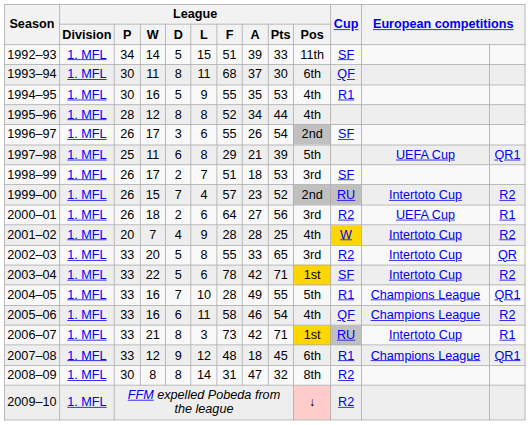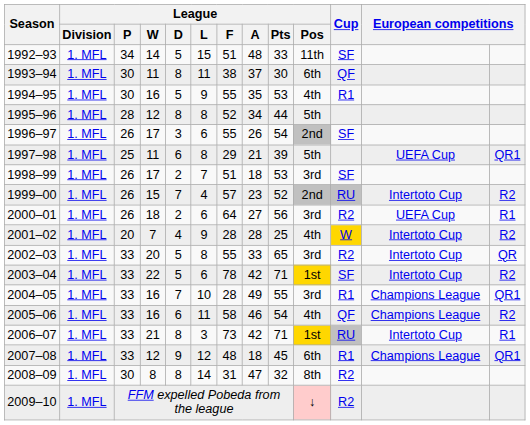 <table class="wikitable" style="text-align:center; font-size:100%">
 <tr>
 <th rowspan=2>Season</th>
 <th colspan=9>League</th>
 <th rowspan=2 width="30"><a href='#'>Cup</a></th>
 <th rowspan=2 colspan=2 width="200"><a href='#'>European competitions</a></th>
 </tr>
 <tr>
 <th>Division</th>
 <th width="25">P</th>
 <th width="25">W</th>
 <th width="25">D</th>
 <th width="25">L</th>
 <th width="25">F</th>
 <th width="25">A</th>
 <th width="25">Pts</th>
 <th width="40">Pos</th>
 </tr>
 <tr>
 <td>1992–93</td>
 <td><a href='#'>1. MFL</a></td>
 <td>34</td>
 <td>14</td>
 <td>5</td>
 <td>15</td>
 <td>51</td>
-<td>39</td>
+<td>48</td>
 <td>33</td>
 <td>11th</td>
 <td><a href='#'>SF</a></td>
 <td></td>
 <td></td>
 </tr>
 <tr bgcolor=#EEEEEE>
 <td>1993–94</td>
 <td><a href='#'>1. MFL</a></td>
 <td>30</td>
 <td>11</td>
 <td>8</td>
 <td>11</td>
-<td>68</td>
+<td>38</td>
 <td>37</td>
 <td>30</td>
 <td>6th</td>
 <td><a href='#'>QF</a></td>
 <td></td>
 <td></td>
 </tr>
 <tr>
 <td>1994–95</td>
 <td><a href='#'>1. MFL</a></td>
 <td>30</td>
 <td>16</td>
 <td>5</td>
 <td>9</td>
 <td>55</td>
 <td>35</td>
 <td>53</td>
 <td>4th</td>
 <td><a href='#'>R1</a></td>
 <td></td>
 <td></td>
 </tr>
 <tr bgcolor=#EEEEEE>
 <td>1995–96</td>
 <td><a href='#'>1. MFL</a></td>
 <td>28</td>
 <td>12</td>
 <td>8</td>
 <td>8</td>
 <td>52</td>
 <td>34</td>
 <td>44</td>
-<td>4th</td>
+<td>5th</td>
 <td></td>
 <td></td>
 <td></td>
 </tr>
 <tr>
 <td>1996–97</td>
 <td><a href='#'>1. MFL</a></td>
 <td>26</td>
 <td>17</td>
 <td>3</td>
 <td>6</td>
 <td>55</td>
 <td>26</td>
 <td>54</td>
 <td bgcolor=silver>2nd</td>
 <td><a href='#'>SF</a></td>
 <td></td>
 <td></td>
 </tr>
 <tr bgcolor=#EEEEEE>
 <td>1997–98</td>
 <td><a href='#'>1. MFL</a></td>
 <td>25</td>
 <td>11</td>
 <td>6</td>
 <td>8</td>
 <td>29</td>
 <td>21</td>
 <td>39</td>
 <td>5th</td>
 <td></td>
 <td><a href='#'>UEFA Cup</a></td>
 <td><a href='#'>QR1</a></td>
 </tr>
 <tr>
 <td>1998–99</td>
 <td><a href='#'>1. MFL</a></td>
 <td>26</td>
 <td>17</td>
 <td>2</td>
 <td>7</td>
 <td>51</td>
 <td>18</td>
 <td>53</td>
 <td>3rd</td>
 <td><a href='#'>SF</a></td>
 <td></td>
 <td></td>
 </tr>
 <tr bgcolor=#EEEEEE>
 <td>1999–00</td>
 <td><a href='#'>1. MFL</a></td>
 <td>26</td>
 <td>15</td>
 <td>7</td>
 <td>4</td>
 <td>57</td>
 <td>23</td>
 <td>52</td>
 <td bgcolor=silver>2nd</td>
 <td bgcolor=silver><a href='#'>RU</a></td>
 <td><a href='#'>Intertoto Cup</a></td>
 <td><a href='#'>R2</a></td>
 </tr>
 <tr>
 <td>2000–01</td>
 <td><a href='#'>1. MFL</a></td>
 <td>26</td>
 <td>18</td>
 <td>2</td>
 <td>6</td>
 <td>64</td>
 <td>27</td>
 <td>56</td>
 <td>3rd</td>
 <td><a href='#'>R2</a></td>
 <td><a href='#'>UEFA Cup</a></td>
 <td><a href='#'>R1</a></td>
 </tr>
 <tr bgcolor=#EEEEEE>
 <td>2001–02</td>
 <td><a href='#'>1. MFL</a></td>
 <td>20</td>
 <td>7</td>
 <td>4</td>
 <td>9</td>
 <td>28</td>
 <td>28</td>
 <td>25</td>
 <td>4th</td>
 <td bgcolor=gold><a href='#'>W</a></td>
 <td><a href='#'>Intertoto Cup</a></td>
 <td><a href='#'>R2</a></td>
 </tr>
 <tr>
 <td>2002–03</td>
 <td><a href='#'>1. MFL</a></td>
 <td>33</td>
 <td>20</td>
 <td>5</td>
 <td>8</td>
 <td>55</td>
 <td>33</td>
 <td>65</td>
 <td>3rd</td>
 <td><a href='#'>R2</a></td>
 <td><a href='#'>Intertoto Cup</a></td>
 <td><a href='#'>QR</a></td>
 </tr>
 <tr bgcolor=#EEEEEE>
 <td>2003–04</td>
 <td><a href='#'>1. MFL</a></td>
 <td>33</td>
 <td>22</td>
 <td>5</td>
 <td>6</td>
 <td>78</td>
 <td>42</td>
 <td>71</td>
 <td bgcolor=gold>1st</td>
 <td><a href='#'>SF</a></td>
 <td><a href='#'>Intertoto Cup</a></td>
 <td><a href='#'>R2</a></td>
 </tr>
 <tr>
 <td>2004–05</td>
 <td><a href='#'>1. MFL</a></td>
 <td>33</td>
 <td>16</td>
 <td>7</td>
 <td>10</td>
 <td>28</td>
 <td>49</td>
 <td>55</td>
-<td>5th</td>
+<td>3rd</td>
 <td><a href='#'>R1</a></td>
 <td><a href='#'>Champions League</a></td>
 <td><a href='#'>QR1</a></td>
 </tr>
 <tr bgcolor=#EEEEEE>
 <td>2005–06</td>
 <td><a href='#'>1. MFL</a></td>
 <td>33</td>
 <td>16</td>
 <td>6</td>
 <td>11</td>
 <td>58</td>
 <td>46</td>
 <td>54</td>
 <td>4th</td>
 <td><a href='#'>QF</a></td>
 <td><a href='#'>Champions League</a></td>
 <td><a href='#'>R2</a></td>
 </tr>
 <tr>
 <td>2006–07</td>
 <td><a href='#'>1. MFL</a></td>
 <td>33</td>
 <td>21</td>
 <td>8</td>
 <td>3</td>
 <td>73</td>
 <td>42</td>
 <td>71</td>
 <td bgcolor=gold>1st</td>
 <td bgcolor=silver><a href='#'>RU</a></td>
 <td><a href='#'>Intertoto Cup</a></td>
 <td><a href='#'>R1</a></td>
 </tr>
 <tr bgcolor=#EEEEEE>
 <td>2007–08</td>
 <td><a href='#'>1. MFL</a></td>
 <td>33</td>
 <td>12</td>
 <td>9</td>
 <td>12</td>
 <td>48</td>
 <td>18</td>
 <td>45</td>
 <td>6th</td>
 <td><a href='#'>R1</a></td>
 <td><a href='#'>Champions League</a></td>
 <td><a href='#'>QR1</a></td>
 </tr>
 <tr>
 <td>2008–09</td>
 <td><a href='#'>1. MFL</a></td>
 <td>30</td>
 <td>8</td>
 <td>8</td>
 <td>14</td>
 <td>31</td>
 <td>47</td>
 <td>32</td>
 <td>8th</td>
 <td><a href='#'>R2</a></td>
 <td></td>
 <td></td>
 </tr>
 <tr bgcolor=#EEEEEE>
 <td>2009–10</td>
 <td><a href='#'>1. MFL</a></td>
 <td colspan=7><em><a href='#'>FFM</a> expelled Pobeda from the league</em></td>
 <td bgcolor="#FFCCCC">↓</td>
 <td><a href='#'>R2</a></td>
 <td></td>
 <td></td>
 </tr>
 </table>
